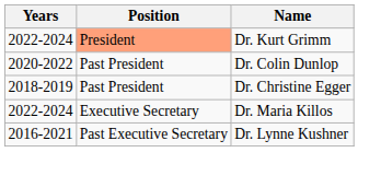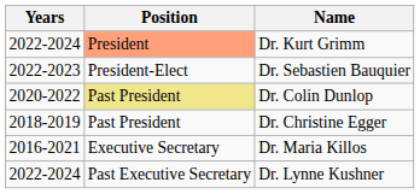 <table class="wikitable">
 <tr>
 <th>Years</th>
 <th>Position</th>
 <th>Name</th>
 </tr>
 <tr>
 <td>2022-2024</td>
 <td style="background: lightsalmon;">President</td>
 <td>Dr. Kurt Grimm</td>
 </tr>
 <tr>
+<td>2022-2023</td>
+<td>President-Elect</td>
+<td>Dr. Sebastien Bauquier</td>
+</tr>
+<tr>
 <td>2020-2022</td>
-<td>Past President</td>
+<td style="background: khaki;">Past President</td>
 <td>Dr. Colin Dunlop</td>
 </tr>
 <tr>
 <td>2018-2019</td>
 <td>Past President</td>
 <td>Dr. Christine Egger</td>
 </tr>
 <tr>
-<td>2022-2024</td>
+<td>2016-2021</td>
 <td>Executive Secretary</td>
 <td>Dr. Maria Killos</td>
 </tr>
 <tr>
-<td>2016-2021</td>
+<td>2022-2024</td>
 <td>Past Executive Secretary</td>
 <td>Dr. Lynne Kushner</td>
 </tr>
 </table>
